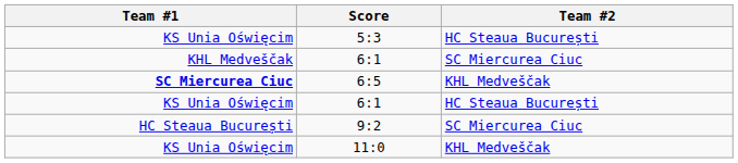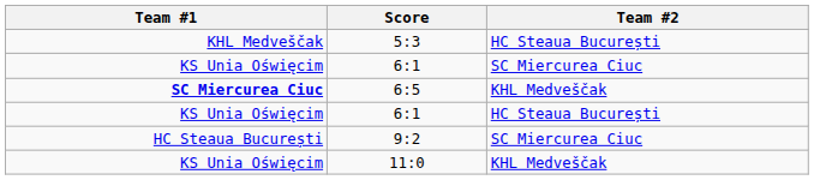 <table class="wikitable" style="text-align: center;">
 <tr>
 <th width=22%>Team #1</th>
 <th width=11%>Score</th>
 <th width=22%>Team #2</th>
 </tr>
 <tr>
-<td style="text-align: right;"><a href='#'>KS Unia Oświęcim</a> </td>
+<td style="text-align: right;"><a href='#'>KHL Medveščak</a> </td>
 <td>5:3</td>
 <td style="text-align: left;"> <a href='#'>HC Steaua București</a></td>
 </tr>
 <tr>
-<td style="text-align: right;"><a href='#'>KHL Medveščak</a> </td>
+<td style="text-align: right;"><a href='#'>KS Unia Oświęcim</a> </td>
 <td>6:1</td>
 <td style="text-align: left;"> <a href='#'>SC Miercurea Ciuc</a></td>
 </tr>
 <tr>
 <td style="text-align: right;"><strong><a href='#'>SC Miercurea Ciuc</a> </strong></td>
 <td>6:5</td>
 <td style="text-align: left;"> <a href='#'>KHL Medveščak</a></td>
 </tr>
 <tr>
 <td style="text-align: right;"><a href='#'>KS Unia Oświęcim</a> </td>
 <td>6:1</td>
 <td style="text-align: left;"> <a href='#'>HC Steaua București</a></td>
 </tr>
 <tr>
 <td style="text-align: right;"><a href='#'>HC Steaua București</a> </td>
 <td>9:2</td>
 <td style="text-align: left;"> <a href='#'>SC Miercurea Ciuc</a></td>
 </tr>
 <tr>
 <td style="text-align: right;"><a href='#'>KS Unia Oświęcim</a> </td>
 <td>11:0</td>
 <td style="text-align: left;"> <a href='#'>KHL Medveščak</a></td>
 </tr>
 </table>
